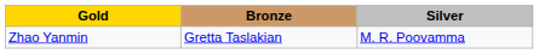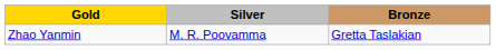 <table class="wikitable" style="text-align:left">
 <tr align="center">
 <td width=200 bgcolor=gold><strong>Gold</strong></td>
+<td width=200 bgcolor=silver><strong>Silver</strong></td>
 <td width=200 bgcolor=CC9966><strong>Bronze</strong></td>
-<td width=200 bgcolor=silver><strong>Silver</strong></td>
 </tr>
 <tr>
 <td><a href='#'>Zhao Yanmin</a><br><em></em></td>
+<td><a href='#'>M. R. Poovamma</a><br><em></em></td>
 <td><a href='#'>Gretta Taslakian</a><br><em></em></td>
-<td><a href='#'>M. R. Poovamma</a><br><em></em></td>
 </tr>
 </table>
